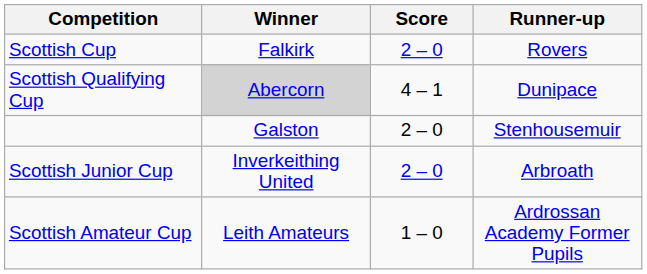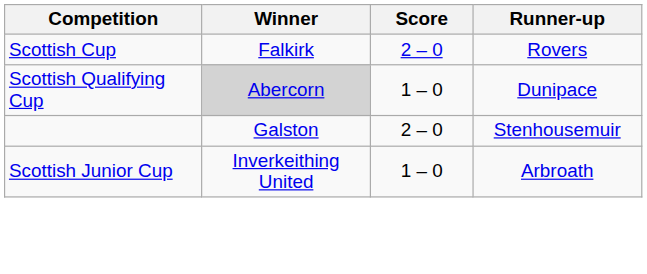 <table class="wikitable" style="text-align: center;">
 <tr>
 <th width=160>Competition</th>
 <th width=135>Winner</th>
 <th width=80>Score</th>
 <th width=135>Runner-up</th>
 </tr>
 <tr>
 <td align=left><a href='#'>Scottish Cup</a></td>
 <td><a href='#'>Falkirk</a></td>
 <td><a href='#'>2 – 0</a></td>
 <td><a href='#'>Rovers</a></td>
 </tr>
 <tr>
 <td align=left><a href='#'>Scottish Qualifying Cup</a></td>
 <td style="background: lightgrey;"><a href='#'>Abercorn</a></td>
-<td>4 – 1</td>
+<td>1 – 0</td>
 <td><a href='#'>Dunipace</a></td>
 </tr>
 <tr>
 <td align=left></td>
 <td><a href='#'>Galston</a></td>
 <td>2 – 0</td>
 <td><a href='#'>Stenhousemuir</a></td>
 </tr>
 <tr>
 <td align=left><a href='#'>Scottish Junior Cup</a></td>
 <td><a href='#'>Inverkeithing United</a></td>
-<td><a href='#'>2 – 0</a></td>
+<td>1 – 0</td>
 <td><a href='#'>Arbroath</a></td>
 </tr>
-<tr>
-<td align=left><a href='#'>Scottish Amateur Cup</a></td>
-<td><a href='#'>Leith Amateurs</a></td>
-<td>1 – 0</td>
-<td><a href='#'>Ardrossan Academy Former Pupils</a></td>
-</tr>
 </table>
